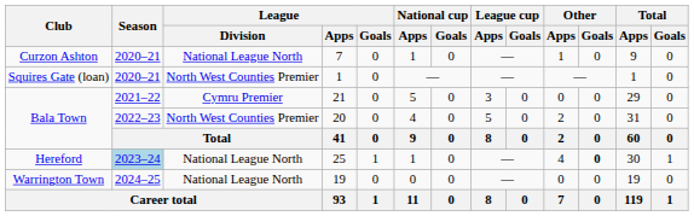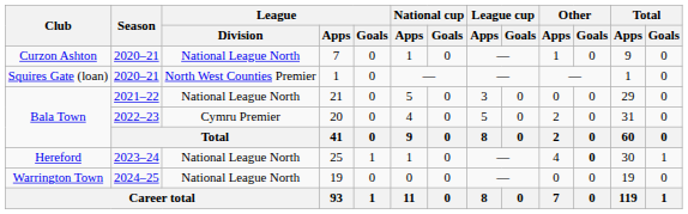 <table class="wikitable" style="text-align:center">
 <tr>
 <th rowspan="2">Club</th>
 <th rowspan="2">Season</th>
 <th colspan="3">League</th>
 <th colspan="2">National cup</th>
 <th colspan="2">League cup</th>
 <th colspan="2">Other</th>
 <th colspan="2">Total</th>
 </tr>
 <tr>
 <th>Division</th>
 <th>Apps</th>
 <th>Goals</th>
 <th>Apps</th>
 <th>Goals</th>
 <th>Apps</th>
 <th>Goals</th>
 <th>Apps</th>
 <th>Goals</th>
 <th>Apps</th>
 <th>Goals</th>
 </tr>
 <tr>
 <td><a href='#'>Curzon Ashton</a></td>
 <td><a href='#'>2020–21</a></td>
 <td><a href='#'>National League North</a></td>
 <td>7</td>
 <td>0</td>
 <td>1</td>
 <td>0</td>
 <td colspan="2">—</td>
 <td>1</td>
 <td>0</td>
 <td>9</td>
 <td>0</td>
 </tr>
 <tr>
 <td><a href='#'>Squires Gate</a> (loan)</td>
 <td><a href='#'>2020–21</a></td>
 <td><a href='#'>North West Counties</a> Premier</td>
 <td>1</td>
 <td>0</td>
 <td colspan="2">—</td>
 <td colspan="2">—</td>
 <td colspan="2">—</td>
 <td>1</td>
 <td>0</td>
 </tr>
 <tr>
 <td rowspan="3"><a href='#'>Bala Town</a></td>
 <td><a href='#'>2021–22</a></td>
-<td><a href='#'>Cymru Premier</a></td>
+<td>National League North</td>
 <td>21</td>
 <td>0</td>
 <td>5</td>
 <td>0</td>
 <td>3</td>
 <td>0</td>
 <td>0</td>
 <td>0</td>
 <td>29</td>
 <td>0</td>
 </tr>
 <tr>
 <td><a href='#'>2022–23</a></td>
-<td><a href='#'>North West Counties</a> Premier</td>
+<td>Cymru Premier</td>
 <td>20</td>
 <td>0</td>
 <td>4</td>
 <td>0</td>
 <td>5</td>
 <td>0</td>
 <td>2</td>
 <td>0</td>
 <td>31</td>
 <td>0</td>
 </tr>
 <tr>
 <th colspan="2">Total</th>
 <th>41</th>
 <th>0</th>
 <th>9</th>
 <th>0</th>
 <th>8</th>
 <th>0</th>
 <th>2</th>
 <th>0</th>
 <th>60</th>
 <th>0</th>
 </tr>
 <tr>
 <td><a href='#'>Hereford</a></td>
-<td style="background: lightblue;"><a href='#'>2023–24</a></td>
+<td><a href='#'>2023–24</a></td>
 <td>National League North</td>
 <td>25</td>
 <td>1</td>
 <td>1</td>
 <td>0</td>
 <td colspan="2">—</td>
 <td>4</td>
 <td><strong>0</strong></td>
 <td>30</td>
 <td>1</td>
 </tr>
 <tr>
 <td><a href='#'>Warrington Town</a></td>
 <td><a href='#'>2024–25</a></td>
 <td>National League North</td>
 <td>19</td>
 <td>0</td>
 <td>0</td>
 <td>0</td>
 <td colspan="2">—</td>
 <td>0</td>
 <td>0</td>
 <td>19</td>
 <td>0</td>
 </tr>
 <tr>
 <th colspan="3">Career total</th>
 <th>93</th>
 <th>1</th>
 <th>11</th>
 <th>0</th>
 <th>8</th>
 <th>0</th>
 <th>7</th>
 <th>0</th>
 <th>119</th>
 <th>1</th>
 </tr>
 </table>
